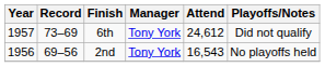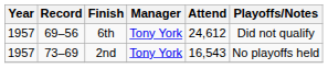 <table class="wikitable" style="text-align:center">
 <tr>
 <th>Year</th>
 <th>Record</th>
 <th>Finish</th>
 <th>Manager</th>
 <th>Attend</th>
 <th>Playoffs/Notes</th>
 </tr>
 <tr>
 <td>1957</td>
-<td>73–69</td>
+<td>69–56</td>
 <td>6th</td>
 <td><a href='#'>Tony York</a></td>
 <td>24,612</td>
 <td>Did not qualify</td>
 </tr>
 <tr>
-<td>1956</td>
-<td>69–56</td>
+<td>1957</td>
+<td>73–69</td>
 <td>2nd</td>
 <td><a href='#'>Tony York</a></td>
 <td>16,543</td>
 <td>No playoffs held</td>
 </tr>
 <tr>
 </tr>
 </table>
